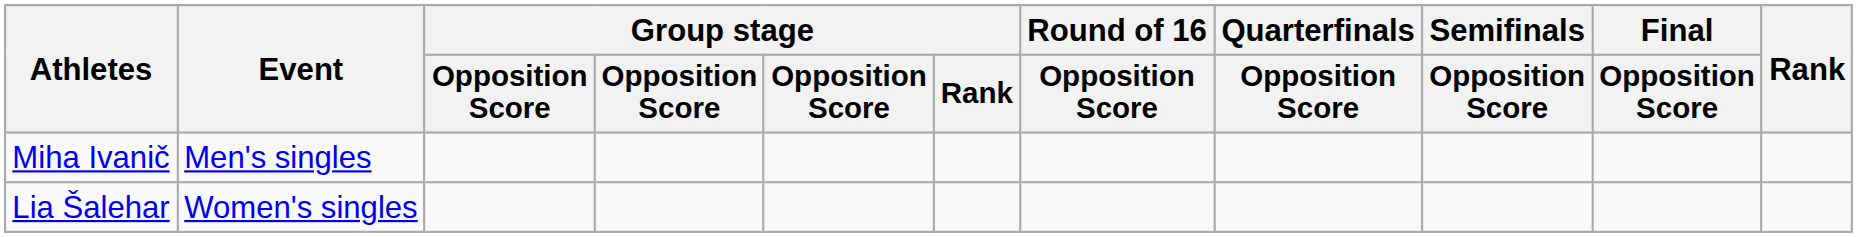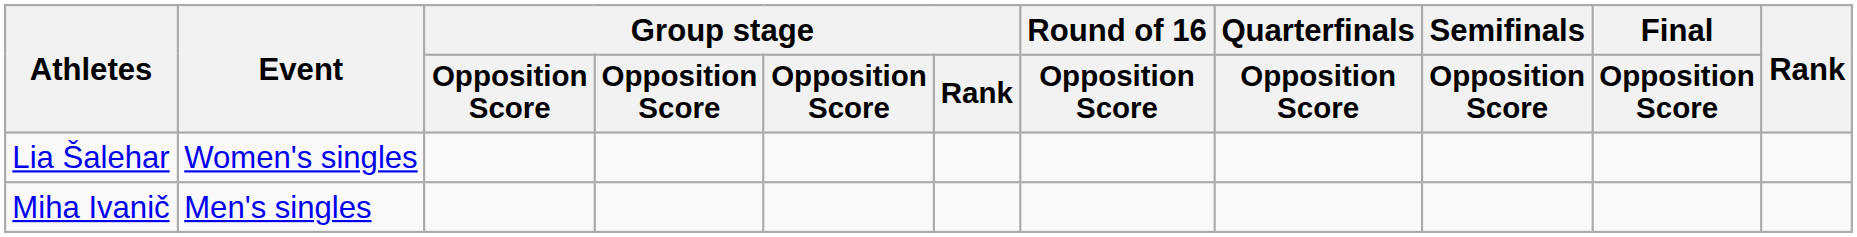 <table class="wikitable" style="font-size:90%">
 <tr>
 <th rowspan="2">Athletes</th>
 <th rowspan="2">Event</th>
 <th colspan="4">Group stage</th>
 <th>Round of 16</th>
 <th>Quarterfinals</th>
 <th>Semifinals</th>
 <th>Final</th>
 <th rowspan="2">Rank</th>
 </tr>
 <tr style="font-size:95%">
 <th>Opposition<br>Score</th>
 <th>Opposition<br>Score</th>
 <th>Opposition<br>Score</th>
 <th>Rank</th>
 <th>Opposition<br>Score</th>
 <th>Opposition<br>Score</th>
 <th>Opposition<br>Score</th>
 <th>Opposition<br>Score</th>
 </tr>
 <tr align="center">
+<td align="left"><a href='#'>Lia Šalehar</a></td>
+<td align="left"><a href='#'>Women's singles</a></td>
+<td><br></td>
+<td><br></td>
+<td><br></td>
+<td></td>
+<td></td>
+<td></td>
+<td></td>
+<td></td>
+<td></td>
+</tr>
+<tr align="center">
 <td align="left"><a href='#'>Miha Ivanič</a></td>
 <td align="left"><a href='#'>Men's singles</a></td>
 <td><br></td>
 <td><br></td>
 <td><br></td>
 <td></td>
 <td></td>
 <td></td>
 <td></td>
 <td></td>
 <td></td>
 </tr>
-<tr align="center">
-<td align="left"><a href='#'>Lia Šalehar</a></td>
-<td align="left"><a href='#'>Women's singles</a></td>
-<td><br></td>
-<td><br></td>
-<td><br></td>
-<td></td>
-<td></td>
-<td></td>
-<td></td>
-<td></td>
-<td></td>
-</tr>
 </table>
